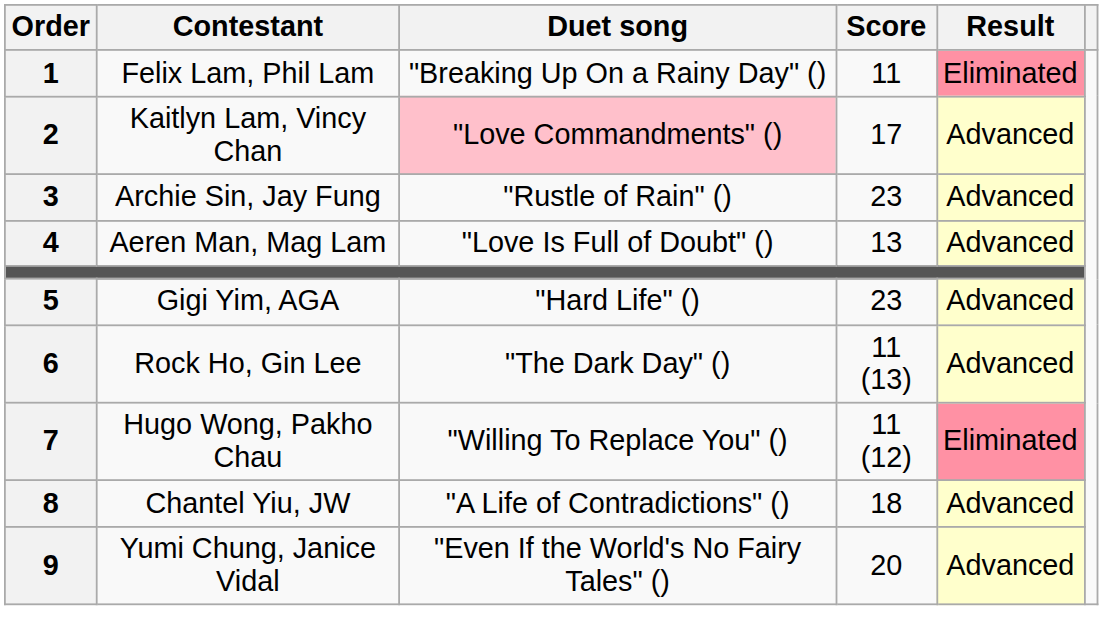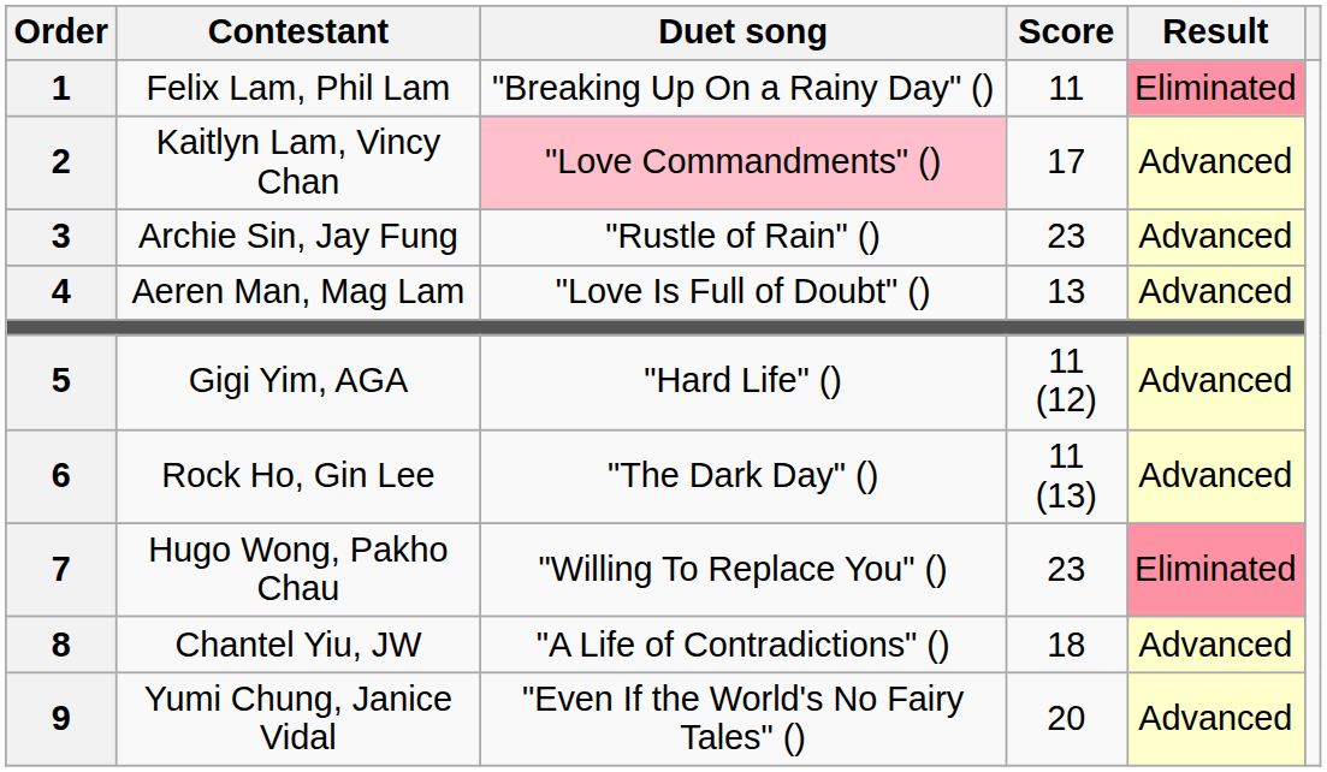 <table class="wikitable unsortable" style="text-align:center; line-height:18px;">
 <tr>
 <th scope="col">Order</th>
 <th scope="col">Contestant<br></th>
 <th scope="col">Duet song</th>
 <th scope="col">Score<br></th>
 <th scope="col">Result</th>
 <th scope="col" class="unsortable"></th>
 </tr>
 <tr>
 <th scope="row">1</th>
 <td>Felix Lam, Phil Lam</td>
 <td>"Breaking Up On a Rainy Day" () </td>
 <td>11</td>
 <td style="background:#FF91A4;">Eliminated</td>
 <td rowspan="10"></td>
 </tr>
 <tr>
 <th scope="row">2</th>
 <td>Kaitlyn Lam, Vincy Chan</td>
 <td style="background: pink;">"Love Commandments" () </td>
 <td>17</td>
 <td style="background:#FFFFCC;">Advanced</td>
 </tr>
 <tr>
 <th scope="row">3</th>
 <td>Archie Sin, Jay Fung</td>
 <td>"Rustle of Rain" () </td>
 <td>23</td>
 <td style="background:#FFFFCC;">Advanced</td>
 </tr>
 <tr>
 <th scope="row">4</th>
 <td>Aeren Man, Mag Lam</td>
 <td>"Love Is Full of Doubt" () </td>
 <td>13</td>
 <td style="background:#FFFFCC;">Advanced</td>
 </tr>
 <tr>
 <td colspan="5" style="background:#555555;"></td>
 </tr>
 <tr>
 <th scope="row">5</th>
 <td>Gigi Yim, AGA</td>
 <td>"Hard Life" () </td>
-<td>23</td>
+<td>11 (12)</td>
 <td style="background:#FFFFCC;">Advanced</td>
 </tr>
 <tr>
 <th scope="row">6</th>
 <td>Rock Ho, Gin Lee</td>
 <td>"The Dark Day" () </td>
 <td>11 (13)</td>
 <td style="background:#FFFFCC;">Advanced</td>
 </tr>
 <tr>
 <th scope="row">7</th>
 <td>Hugo Wong, Pakho Chau</td>
 <td>"Willing To Replace You" () </td>
-<td>11 (12)</td>
+<td>23</td>
 <td style="background:#FF91A4;">Eliminated</td>
 </tr>
 <tr>
 <th scope="row">8</th>
 <td>Chantel Yiu, JW</td>
 <td>"A Life of Contradictions" () </td>
 <td>18</td>
 <td style="background:#FFFFCC;">Advanced</td>
 </tr>
 <tr>
 <th scope="row">9</th>
 <td>Yumi Chung, Janice Vidal</td>
 <td>"Even If the World's No Fairy Tales" () </td>
 <td>20</td>
 <td style="background:#FFFFCC;">Advanced</td>
 </tr>
 </table>
